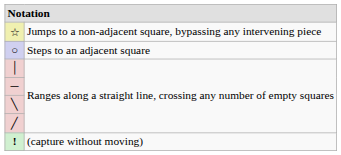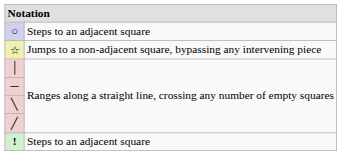 <table border="1" class="wikitable" style="margin:1em auto;">
 <tr>
 <td colspan="2" style="background:#e0e0e0;"><strong>Notation</strong></td>
 </tr>
 <tr>
+<td align=center width="20" style="background:#D0D0F0;">○</td>
+<td>Steps to an adjacent square</td>
+</tr>
+<tr>
 <td align=center width="20" style="background:#F0F0B0;">☆</td>
 <td>Jumps to a non-adjacent square, bypassing any intervening piece</td>
-</tr>
-<tr>
-<td align=center width="20" style="background:#D0D0F0;">○</td>
-<td>Steps to an adjacent square</td>
 </tr>
 <tr>
 <td align=center width="20" style="background:#F0D0D0;">│</td>
 <td rowspan=4>Ranges along a straight line, crossing any number of empty squares</td>
 </tr>
 <tr>
 <td align=center width="20" style="background:#F0D0D0;">─</td>
 </tr>
 <tr>
 <td align=center width="20" style="background:#F0D0D0;">╲</td>
 </tr>
 <tr>
 <td align=center width="20" style="background:#F0D0D0;">╱</td>
 </tr>
 <tr>
 <td align=center width="20" style="background:#D0F0D0;"><strong>!</strong></td>
-<td> (capture without moving)</td>
+<td>Steps to an adjacent square</td>
 </tr>
 </table>
